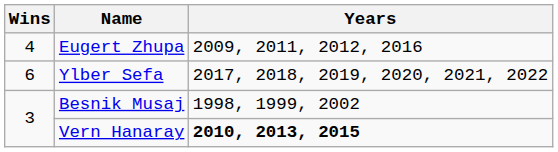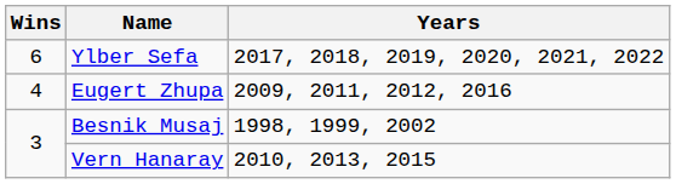 <table class="wikitable">
 <tr>
 <th>Wins</th>
 <th>Name</th>
 <th>Years</th>
 </tr>
 <tr>
+<td align=center>6</td>
+<td><a href='#'>Ylber Sefa</a></td>
+<td align=left>2017, 2018, 2019, 2020, 2021, 2022</td>
+</tr>
+<tr>
 <td align=center>4</td>
 <td><a href='#'>Eugert Zhupa</a></td>
 <td align=left>2009, 2011, 2012, 2016</td>
-</tr>
-<tr>
-<td align=center>6</td>
-<td><a href='#'>Ylber Sefa</a></td>
-<td align=left>2017, 2018, 2019, 2020, 2021, 2022</td>
 </tr>
 <tr>
 <td align=center rowspan=2>3</td>
 <td><a href='#'>Besnik Musaj</a></td>
 <td align=left>1998, 1999, 2002</td>
 </tr>
 <tr>
 <td><a href='#'>Vern Hanaray</a></td>
-<td align=left><strong>2010, 2013, 2015</strong></td>
+<td align=left>2010, 2013, 2015</td>
 </tr>
 </table>
